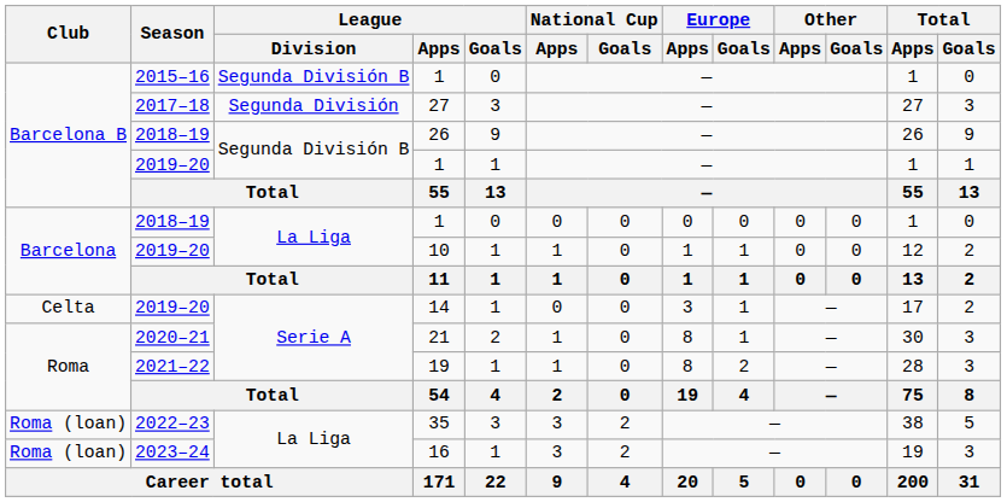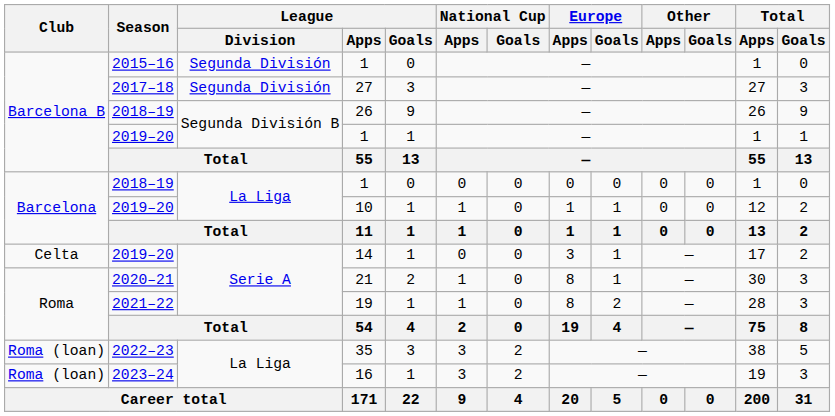 <table class="wikitable" style="text-align:center">
 <tr>
 <th rowspan="2">Club</th>
 <th rowspan="2">Season</th>
 <th colspan="3">League</th>
 <th colspan="2">National Cup</th>
 <th colspan="2"><a href='#'>Europe</a></th>
 <th colspan="2">Other</th>
 <th colspan="2">Total</th>
 </tr>
 <tr>
 <th>Division</th>
 <th>Apps</th>
 <th>Goals</th>
 <th>Apps</th>
 <th>Goals</th>
 <th>Apps</th>
 <th>Goals</th>
 <th>Apps</th>
 <th>Goals</th>
 <th>Apps</th>
 <th>Goals</th>
 </tr>
 <tr>
 <td rowspan="5"><a href='#'>Barcelona B</a></td>
 <td><a href='#'>2015–16</a></td>
-<td><a href='#'>Segunda División B</a></td>
+<td><a href='#'>Segunda División</a></td>
 <td>1</td>
 <td>0</td>
 <td colspan="6">—</td>
 <td>1</td>
 <td>0</td>
 </tr>
 <tr>
 <td><a href='#'>2017–18</a></td>
 <td><a href='#'>Segunda División</a></td>
 <td>27</td>
 <td>3</td>
 <td colspan="6">—</td>
 <td>27</td>
 <td>3</td>
 </tr>
 <tr>
 <td><a href='#'>2018–19</a></td>
 <td rowspan="2">Segunda División B</td>
 <td>26</td>
 <td>9</td>
 <td colspan="6">—</td>
 <td>26</td>
 <td>9</td>
 </tr>
 <tr>
 <td><a href='#'>2019–20</a></td>
 <td>1</td>
 <td>1</td>
 <td colspan="6">—</td>
 <td>1</td>
 <td>1</td>
 </tr>
 <tr>
 <th colspan="2">Total</th>
 <th>55</th>
 <th>13</th>
 <th colspan="6">—</th>
 <th>55</th>
 <th>13</th>
 </tr>
 <tr>
 <td rowspan="3"><a href='#'>Barcelona</a></td>
 <td><a href='#'>2018–19</a></td>
 <td rowspan="2"><a href='#'>La Liga</a></td>
 <td>1</td>
 <td>0</td>
 <td>0</td>
 <td>0</td>
 <td>0</td>
 <td>0</td>
 <td>0</td>
 <td>0</td>
 <td>1</td>
 <td>0</td>
 </tr>
 <tr>
 <td><a href='#'>2019–20</a></td>
 <td>10</td>
 <td>1</td>
 <td>1</td>
 <td>0</td>
 <td>1</td>
 <td>1</td>
 <td>0</td>
 <td>0</td>
 <td>12</td>
 <td>2</td>
 </tr>
 <tr>
 <th colspan="2">Total</th>
 <th>11</th>
 <th>1</th>
 <th>1</th>
 <th>0</th>
 <th>1</th>
 <th>1</th>
 <th>0</th>
 <th>0</th>
 <th>13</th>
 <th>2</th>
 </tr>
 <tr>
 <td>Celta</td>
 <td><a href='#'>2019–20</a></td>
 <td rowspan="3"><a href='#'>Serie A</a></td>
 <td>14</td>
 <td>1</td>
 <td>0</td>
 <td>0</td>
 <td>3</td>
 <td>1</td>
 <td colspan="2">—</td>
 <td>17</td>
 <td>2</td>
 </tr>
 <tr>
 <td rowspan="3">Roma</td>
 <td><a href='#'>2020–21</a></td>
 <td>21</td>
 <td>2</td>
 <td>1</td>
 <td>0</td>
 <td>8</td>
 <td>1</td>
 <td colspan="2">—</td>
 <td>30</td>
 <td>3</td>
 </tr>
 <tr>
 <td><a href='#'>2021–22</a></td>
 <td>19</td>
 <td>1</td>
 <td>1</td>
 <td>0</td>
 <td>8</td>
 <td>2</td>
 <td colspan="2">—</td>
 <td>28</td>
 <td>3</td>
 </tr>
 <tr>
 <th colspan="2">Total</th>
 <th>54</th>
 <th>4</th>
 <th>2</th>
 <th>0</th>
 <th>19</th>
 <th>4</th>
 <th colspan="2">—</th>
 <th>75</th>
 <th>8</th>
 </tr>
 <tr>
 <td><a href='#'>Roma</a> (loan)</td>
 <td><a href='#'>2022–23</a></td>
 <td rowspan="2">La Liga</td>
 <td>35</td>
 <td>3</td>
 <td>3</td>
 <td>2</td>
 <td colspan="4">—</td>
 <td>38</td>
 <td>5</td>
 </tr>
 <tr>
 <td><a href='#'>Roma</a> (loan)</td>
 <td><a href='#'>2023–24</a></td>
 <td>16</td>
 <td>1</td>
 <td>3</td>
 <td>2</td>
 <td colspan="4">—</td>
 <td>19</td>
 <td>3</td>
 </tr>
 <tr>
 <th colspan="3">Career total</th>
 <th>171</th>
 <th>22</th>
 <th>9</th>
 <th>4</th>
 <th>20</th>
 <th>5</th>
 <th>0</th>
 <th>0</th>
 <th>200</th>
 <th>31</th>
 </tr>
 </table>
